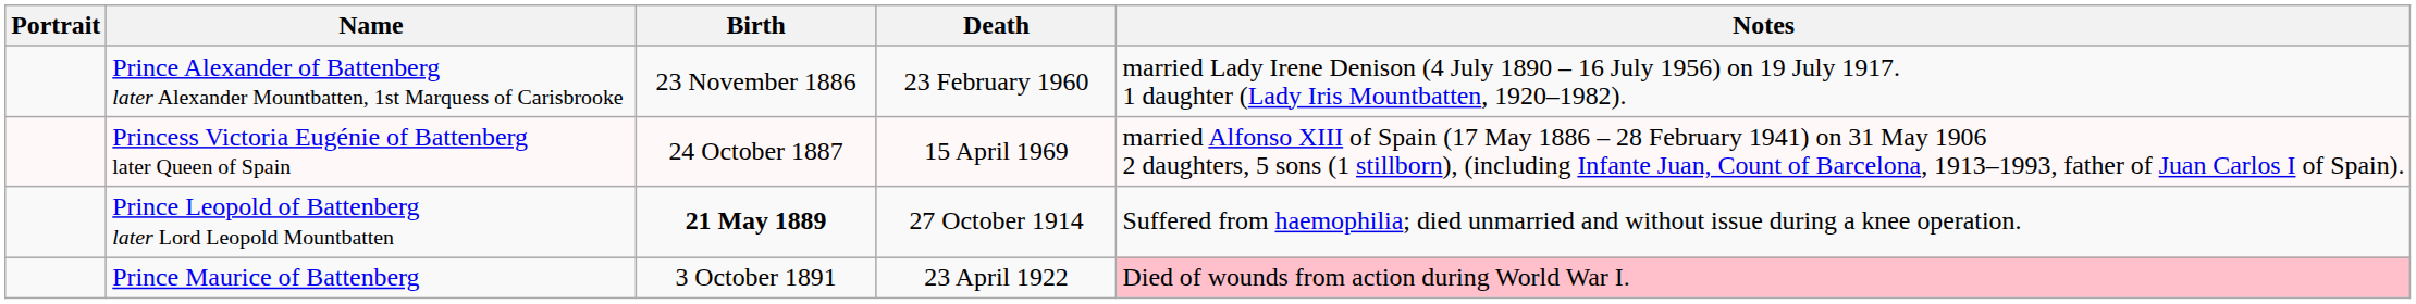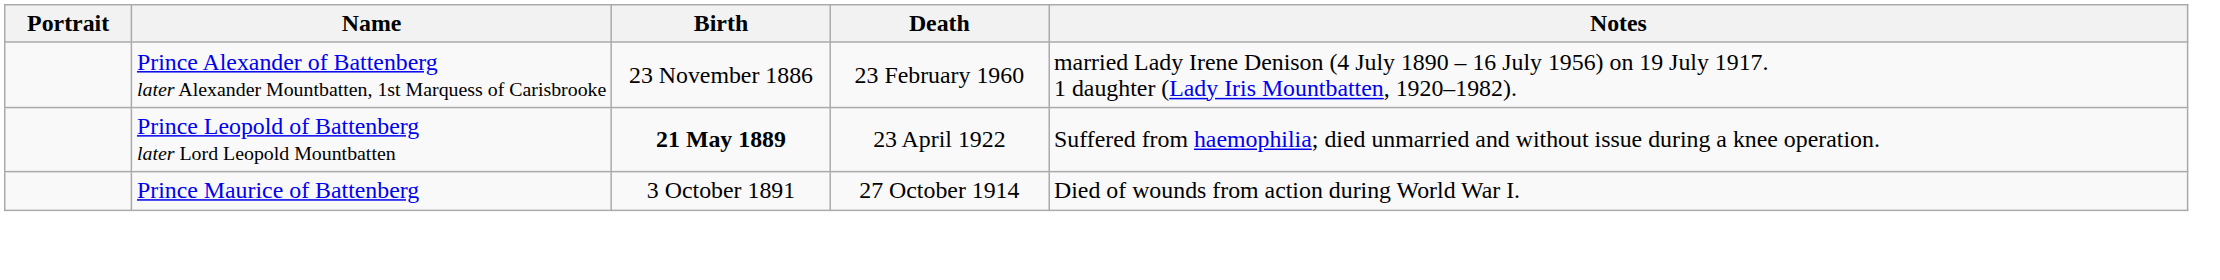 <table class="wikitable" style="text-align:center;">
 <tr>
 <th>Portrait</th>
 <th style="width:22%;">Name</th>
 <th style="width:10%;">Birth</th>
 <th style="width:10%;">Death</th>
 <th>Notes</th>
 </tr>
 <tr>
 <td></td>
 <td align=left><a href='#'>Prince Alexander of Battenberg</a> <br> <small><em>later</em> Alexander Mountbatten, 1st Marquess of Carisbrooke </small></td>
 <td>23 November 1886</td>
 <td>23 February 1960</td>
 <td align=left>married Lady Irene Denison (4 July 1890 – 16 July 1956) on 19 July 1917.<br>1 daughter (<a href='#'>Lady Iris Mountbatten</a>, 1920–1982).</td>
 </tr>
-<tr style="background:#fff8f8;">
-<td></td>
-<td align=left><a href='#'>Princess Victoria Eugénie of Battenberg</a> <br><small>later Queen of Spain</small></td>
-<td>24 October 1887</td>
-<td>15 April 1969</td>
-<td align=left>married <a href='#'>Alfonso XIII</a> of Spain (17 May 1886 – 28 February 1941) on 31 May 1906<br> 2 daughters, 5 sons (1 <a href='#'>stillborn</a>), (including <a href='#'>Infante Juan, Count of Barcelona</a>, 1913–1993, father of <a href='#'>Juan Carlos I</a> of Spain).</td>
-</tr>
 <tr>
 <td></td>
 <td align=left><a href='#'>Prince Leopold of Battenberg</a> <br><small><em>later</em> Lord Leopold Mountbatten</small></td>
 <td><strong>21 May 1889</strong></td>
-<td>27 October 1914</td>
+<td>23 April 1922</td>
 <td align=left>Suffered from <a href='#'>haemophilia</a>; died unmarried and without issue during a knee operation.</td>
 </tr>
 <tr>
 <td></td>
 <td align=left><a href='#'>Prince Maurice of Battenberg</a></td>
 <td>3 October 1891</td>
-<td>23 April 1922</td>
-<td align=left style="background: pink;">Died of wounds from action during World War I.</td>
+<td>27 October 1914</td>
+<td align=left>Died of wounds from action during World War I.</td>
 </tr>
 </table>
